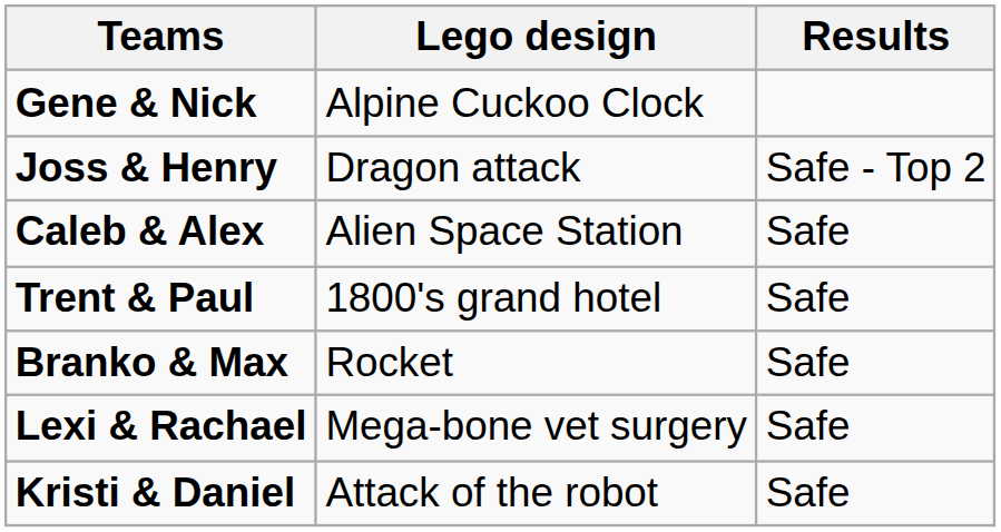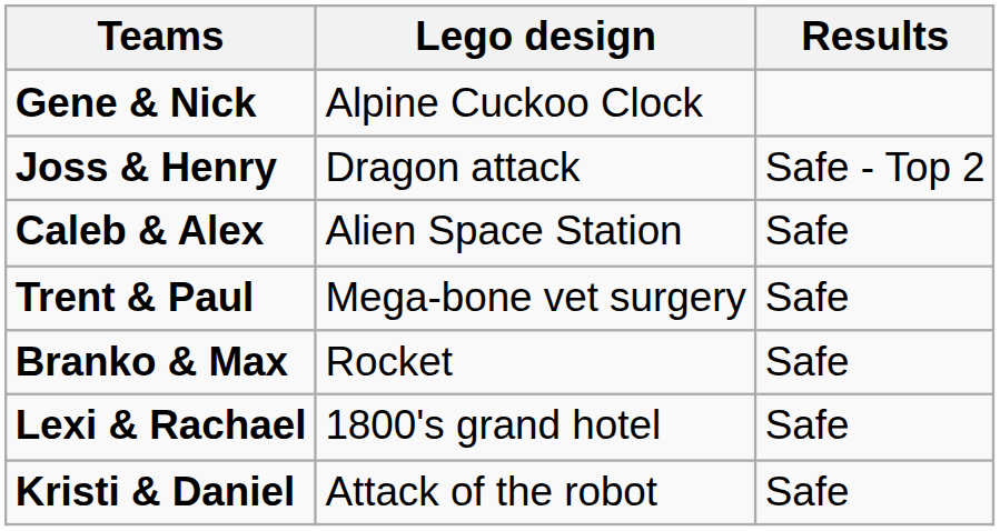 <table class="wikitable mw-collapsible mw-collapsed">
 <tr>
 <th>Teams</th>
 <th>Lego design</th>
 <th>Results</th>
 </tr>
 <tr>
 <td><strong>Gene & Nick</strong></td>
 <td>Alpine Cuckoo Clock</td>
 <td></td>
 </tr>
 <tr>
 <td><strong>Joss & Henry</strong></td>
 <td>Dragon attack</td>
 <td>Safe - Top 2</td>
 </tr>
 <tr>
 <td><strong>Caleb & Alex</strong></td>
 <td>Alien Space Station</td>
 <td>Safe</td>
 </tr>
 <tr>
 <td><strong>Trent & Paul</strong></td>
-<td>1800's grand hotel</td>
+<td>Mega-bone vet surgery</td>
 <td>Safe</td>
 </tr>
 <tr>
 <td><strong>Branko & Max</strong></td>
 <td>Rocket</td>
 <td>Safe</td>
 </tr>
 <tr>
 <td><strong>Lexi & Rachael</strong></td>
-<td>Mega-bone vet surgery</td>
+<td>1800's grand hotel</td>
 <td>Safe</td>
 </tr>
 <tr>
 <td><strong>Kristi & Daniel</strong></td>
 <td>Attack of the robot</td>
 <td>Safe</td>
 </tr>
 </table>
